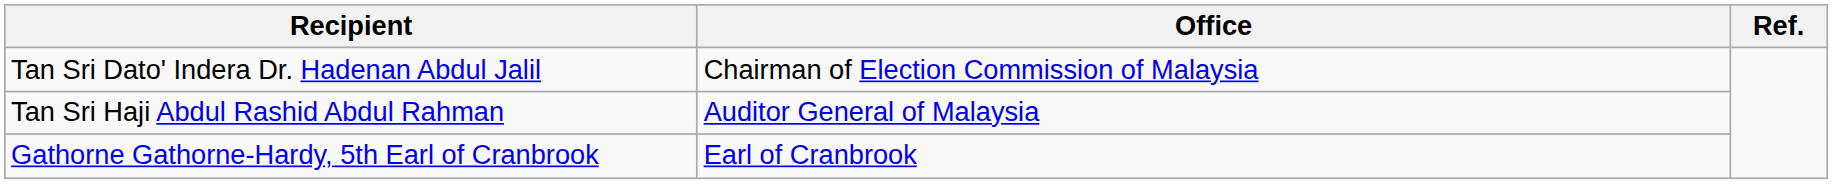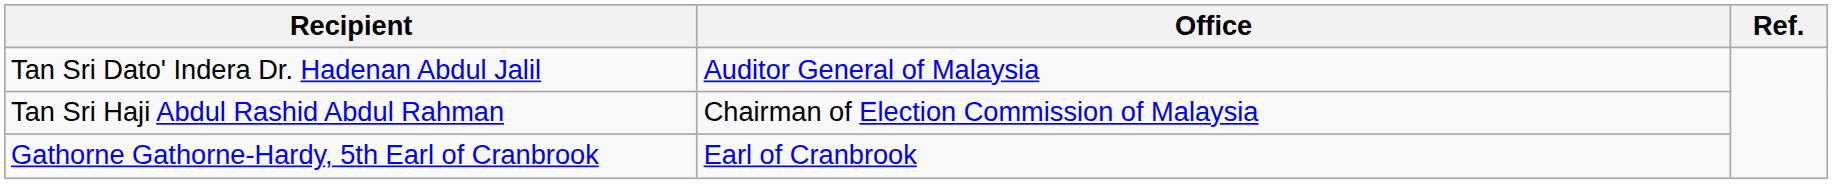 <table class="wikitable">
 <tr>
 <th width=400>Recipient</th>
 <th width=600>Office</th>
 <th width=50>Ref.</th>
 </tr>
 <tr>
 <td>Tan Sri Dato' Indera Dr. <a href='#'>Hadenan Abdul Jalil</a></td>
-<td>Chairman of <a href='#'>Election Commission of Malaysia</a></td>
+<td><a href='#'>Auditor General of Malaysia</a></td>
 <td rowspan="3" align=center></td>
 </tr>
 <tr>
 <td>Tan Sri Haji <a href='#'>Abdul Rashid Abdul Rahman</a></td>
-<td><a href='#'>Auditor General of Malaysia</a></td>
+<td>Chairman of <a href='#'>Election Commission of Malaysia</a></td>
 </tr>
 <tr>
 <td><a href='#'>Gathorne Gathorne-Hardy, 5th Earl of Cranbrook</a></td>
 <td><a href='#'>Earl of Cranbrook</a></td>
 </tr>
 </table>
